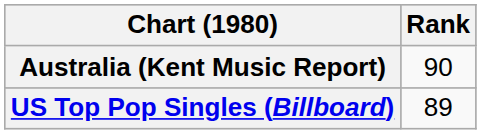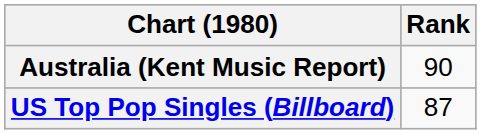 <table class="wikitable plainrowheaders">
 <tr>
 <th>Chart (1980)</th>
 <th>Rank</th>
 </tr>
 <tr>
 <th scope="row">Australia (Kent Music Report)</th>
 <td align="center">90</td>
 </tr>
 <tr>
 <th scope="row"><a href='#'>US Top Pop Singles (<em>Billboard</em>)</a></th>
-<td align="center">89</td>
+<td align="center">87</td>
 </tr>
 </table>
